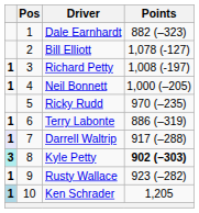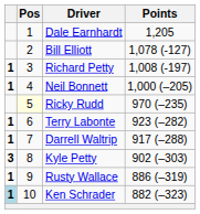 <table class="wikitable" style="font-size: 95%;">
 <tr>
 <th></th>
 <th>Pos</th>
 <th>Driver</th>
 <th>Points</th>
 </tr>
 <tr>
 <td align="left"></td>
 <td style="text-align:center;">1</td>
 <td><a href='#'>Dale Earnhardt</a></td>
-<td style="text-align:center;">882 (–323)</td>
+<td style="text-align:center;">1,205</td>
 </tr>
 <tr>
 <td align="left"></td>
 <td style="text-align:center;">2</td>
 <td><a href='#'>Bill Elliott</a></td>
 <td style="text-align:center;">1,078 (-127)</td>
 </tr>
 <tr>
 <td align="left">  <strong>1</strong></td>
 <td style="text-align:center;">3</td>
 <td><a href='#'>Richard Petty</a></td>
 <td style="text-align:center;">1,008 (-197)</td>
 </tr>
 <tr>
 <td align="left">  <strong>1</strong></td>
 <td style="text-align:center;">4</td>
 <td><a href='#'>Neil Bonnett</a></td>
 <td style="text-align:center;">1,000 (–205)</td>
 </tr>
 <tr>
 <td align="left"></td>
-<td style="text-align:center;">5</td>
+<td style="background: lightyellow; text-align:center;">5</td>
 <td><a href='#'>Ricky Rudd</a></td>
 <td style="text-align:center;">970 (–235)</td>
 </tr>
 <tr>
 <td align="left">  <strong>1</strong></td>
 <td style="text-align:center;">6</td>
 <td><a href='#'>Terry Labonte</a></td>
-<td style="text-align:center;">886 (–319)</td>
+<td style="text-align:center;">923 (–282)</td>
 </tr>
 <tr>
-<td align="left" style="background: lavender;">  <strong>1</strong></td>
+<td align="left">  <strong>1</strong></td>
 <td style="text-align:center;">7</td>
 <td><a href='#'>Darrell Waltrip</a></td>
 <td style="text-align:center;">917 (–288)</td>
 </tr>
 <tr>
-<td align="left" style="background: paleturquoise;">  <strong>3</strong></td>
+<td align="left">  <strong>3</strong></td>
 <td style="text-align:center;">8</td>
 <td><a href='#'>Kyle Petty</a></td>
-<td style="text-align:center;"><strong>902 (–303)</strong></td>
+<td style="text-align:center;">902 (–303)</td>
 </tr>
 <tr>
 <td align="left">  <strong>1</strong></td>
 <td style="text-align:center;">9</td>
 <td><a href='#'>Rusty Wallace</a></td>
-<td style="text-align:center;">923 (–282)</td>
+<td style="text-align:center;">886 (–319)</td>
 </tr>
 <tr>
 <td align="left" style="background: lightblue;">  <strong>1</strong></td>
 <td style="text-align:center;">10</td>
 <td><a href='#'>Ken Schrader</a></td>
-<td style="text-align:center;">1,205</td>
+<td style="text-align:center;">882 (–323)</td>
 </tr>
 <tr class="sortbottom">
 <th colspan="9"></th>
 </tr>
 </table>
